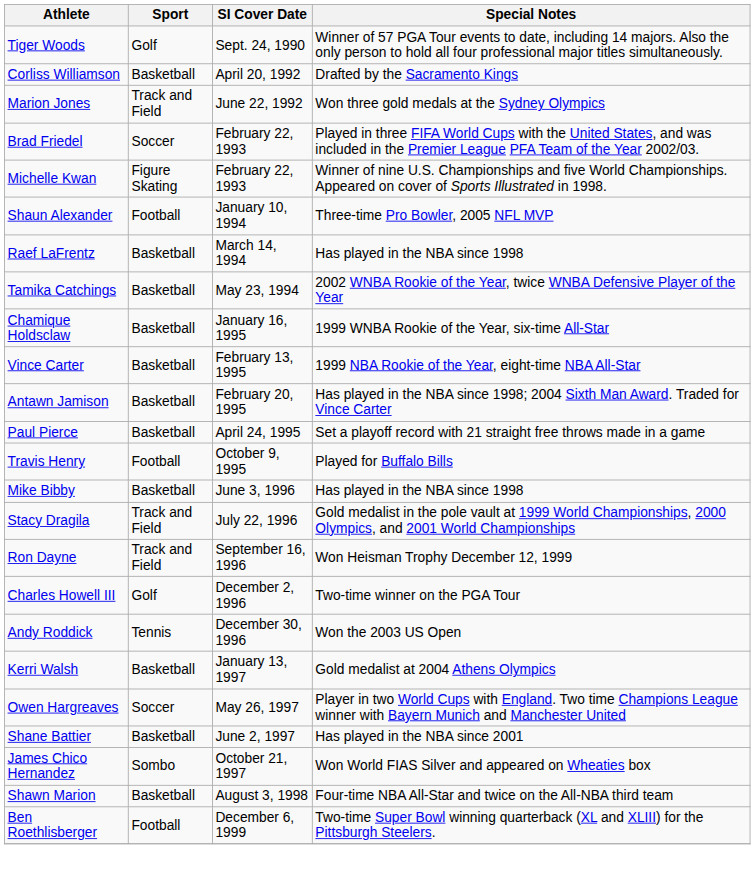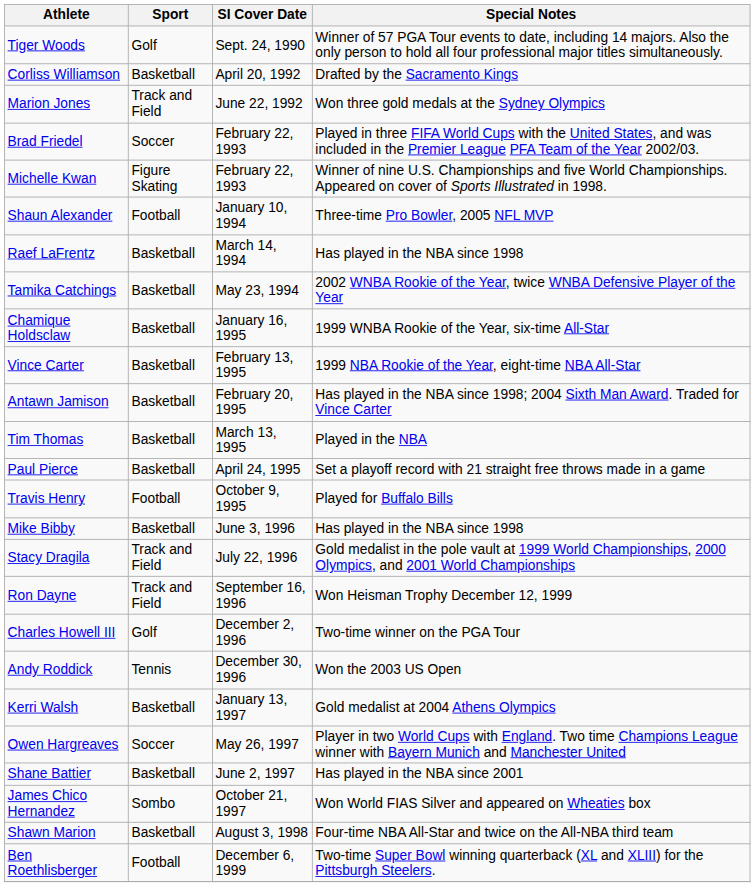 <table class="wikitable">
 <tr>
 <th>Athlete</th>
 <th>Sport</th>
 <th>SI Cover Date</th>
 <th>Special Notes</th>
 </tr>
 <tr>
 <td><a href='#'>Tiger Woods</a></td>
 <td>Golf</td>
 <td>Sept. 24, 1990</td>
 <td>Winner of 57 PGA Tour events to date, including 14 majors. Also the only person to hold all four professional major titles simultaneously.</td>
 </tr>
 <tr>
 <td><a href='#'>Corliss Williamson</a></td>
 <td>Basketball</td>
 <td>April 20, 1992</td>
 <td>Drafted by the <a href='#'>Sacramento Kings</a></td>
 </tr>
 <tr>
 <td><a href='#'>Marion Jones</a></td>
 <td>Track and Field</td>
 <td>June 22, 1992</td>
 <td>Won three gold medals at the <a href='#'>Sydney Olympics</a></td>
 </tr>
 <tr>
 <td><a href='#'>Brad Friedel</a></td>
 <td>Soccer</td>
 <td>February 22, 1993</td>
 <td>Played in three <a href='#'>FIFA World Cups</a> with the <a href='#'>United States</a>, and was included in the <a href='#'>Premier League</a> <a href='#'>PFA Team of the Year</a> 2002/03.</td>
 </tr>
 <tr>
 <td><a href='#'>Michelle Kwan</a></td>
 <td>Figure Skating</td>
 <td>February 22, 1993</td>
 <td>Winner of nine U.S. Championships and five World Championships. Appeared on cover of <em>Sports Illustrated</em> in 1998.</td>
 </tr>
 <tr>
 <td><a href='#'>Shaun Alexander</a></td>
 <td>Football</td>
 <td>January 10, 1994</td>
 <td>Three-time <a href='#'>Pro Bowler</a>, 2005 <a href='#'>NFL MVP</a></td>
 </tr>
 <tr>
 <td><a href='#'>Raef LaFrentz</a></td>
 <td>Basketball</td>
 <td>March 14, 1994</td>
 <td>Has played in the NBA since 1998</td>
 </tr>
 <tr>
 <td><a href='#'>Tamika Catchings</a></td>
 <td>Basketball</td>
 <td>May 23, 1994</td>
 <td>2002 <a href='#'>WNBA Rookie of the Year</a>, twice <a href='#'>WNBA Defensive Player of the Year</a></td>
 </tr>
 <tr>
 <td><a href='#'>Chamique Holdsclaw</a></td>
 <td>Basketball</td>
 <td>January 16, 1995</td>
 <td>1999 WNBA Rookie of the Year, six-time <a href='#'>All-Star</a></td>
 </tr>
 <tr>
 <td><a href='#'>Vince Carter</a></td>
 <td>Basketball</td>
 <td>February 13, 1995</td>
 <td>1999 <a href='#'>NBA Rookie of the Year</a>, eight-time <a href='#'>NBA All-Star</a></td>
 </tr>
 <tr>
 <td><a href='#'>Antawn Jamison</a></td>
 <td>Basketball</td>
 <td>February 20, 1995</td>
 <td>Has played in the NBA since 1998; 2004 <a href='#'>Sixth Man Award</a>. Traded for <a href='#'>Vince Carter</a></td>
+</tr>
+<tr>
+<td><a href='#'>Tim Thomas</a></td>
+<td>Basketball</td>
+<td>March 13, 1995</td>
+<td>Played in the <a href='#'>NBA</a></td>
 </tr>
 <tr>
 <td><a href='#'>Paul Pierce</a></td>
 <td>Basketball</td>
 <td>April 24, 1995</td>
 <td>Set a playoff record with 21 straight free throws made in a game</td>
 </tr>
 <tr>
 <td><a href='#'>Travis Henry</a></td>
 <td>Football</td>
 <td>October 9, 1995</td>
 <td>Played for <a href='#'>Buffalo Bills</a></td>
 </tr>
 <tr>
 <td><a href='#'>Mike Bibby</a></td>
 <td>Basketball</td>
 <td>June 3, 1996</td>
 <td>Has played in the NBA since 1998</td>
 </tr>
 <tr>
 <td><a href='#'>Stacy Dragila</a></td>
 <td>Track and Field</td>
 <td>July 22, 1996</td>
 <td>Gold medalist in the pole vault at <a href='#'>1999 World Championships</a>, <a href='#'>2000 Olympics</a>, and <a href='#'>2001 World Championships</a></td>
 </tr>
 <tr>
 <td><a href='#'>Ron Dayne</a></td>
 <td>Track and Field</td>
 <td>September 16, 1996</td>
 <td>Won Heisman Trophy December 12, 1999</td>
 </tr>
 <tr>
 <td><a href='#'>Charles Howell III</a></td>
 <td>Golf</td>
 <td>December 2, 1996</td>
 <td>Two-time winner on the PGA Tour</td>
 </tr>
 <tr>
 <td><a href='#'>Andy Roddick</a></td>
 <td>Tennis</td>
 <td>December 30, 1996</td>
 <td>Won the 2003 US Open</td>
 </tr>
 <tr>
 <td><a href='#'>Kerri Walsh</a></td>
 <td>Basketball</td>
 <td>January 13, 1997</td>
 <td>Gold medalist at 2004 <a href='#'>Athens Olympics</a></td>
 </tr>
 <tr>
 <td><a href='#'>Owen Hargreaves</a></td>
 <td>Soccer</td>
 <td>May 26, 1997</td>
 <td>Player in two <a href='#'>World Cups</a> with <a href='#'>England</a>. Two time <a href='#'>Champions League</a> winner with <a href='#'>Bayern Munich</a> and <a href='#'>Manchester United</a></td>
 </tr>
 <tr>
 <td><a href='#'>Shane Battier</a></td>
 <td>Basketball</td>
 <td>June 2, 1997</td>
 <td>Has played in the NBA since 2001</td>
 </tr>
 <tr>
 <td><a href='#'>James Chico Hernandez</a></td>
 <td>Sombo</td>
 <td>October 21, 1997</td>
 <td>Won World FIAS Silver and appeared on <a href='#'>Wheaties</a> box</td>
 </tr>
 <tr>
 <td><a href='#'>Shawn Marion</a></td>
 <td>Basketball</td>
 <td>August 3, 1998</td>
 <td>Four-time NBA All-Star and twice on the All-NBA third team</td>
 </tr>
 <tr>
 <td><a href='#'>Ben Roethlisberger</a></td>
 <td>Football</td>
 <td>December 6, 1999</td>
 <td>Two-time <a href='#'>Super Bowl</a> winning quarterback (<a href='#'>XL</a> and <a href='#'>XLIII</a>) for the <a href='#'>Pittsburgh Steelers</a>.</td>
 </tr>
 <tr>
 </tr>
 </table>
